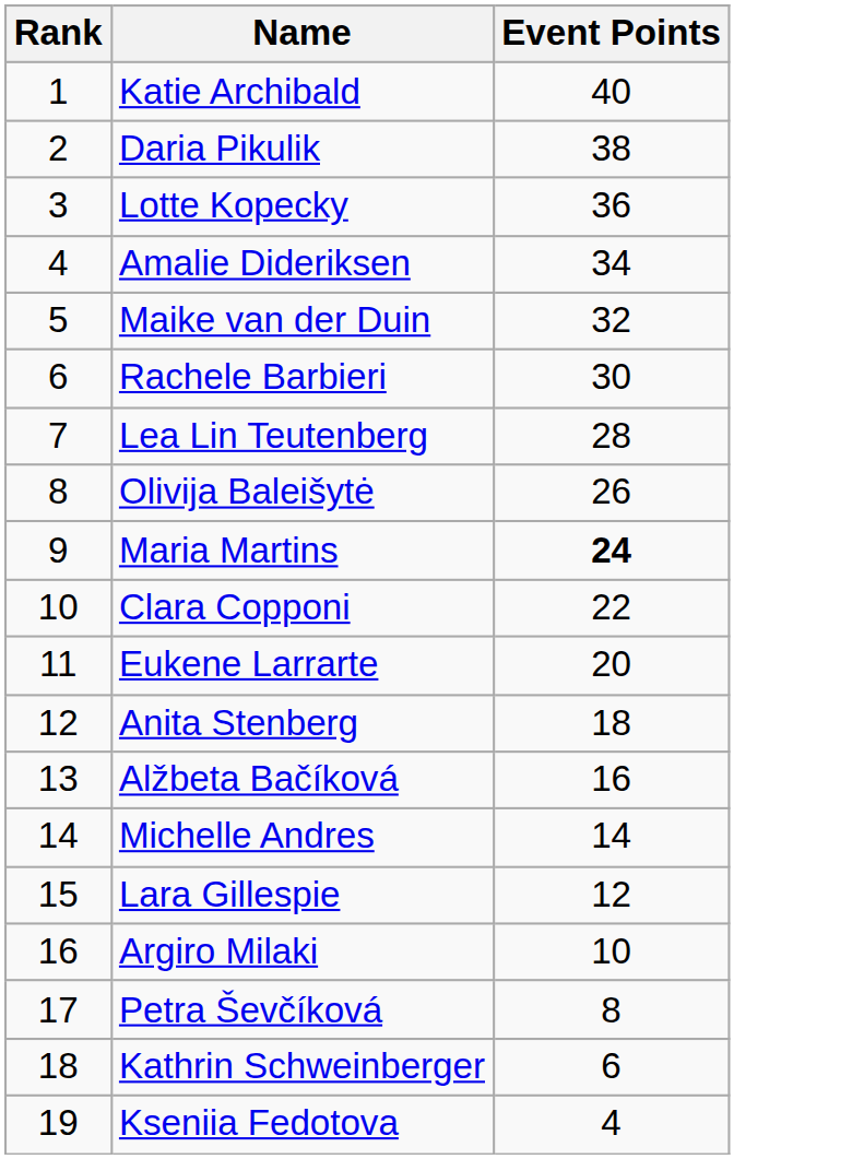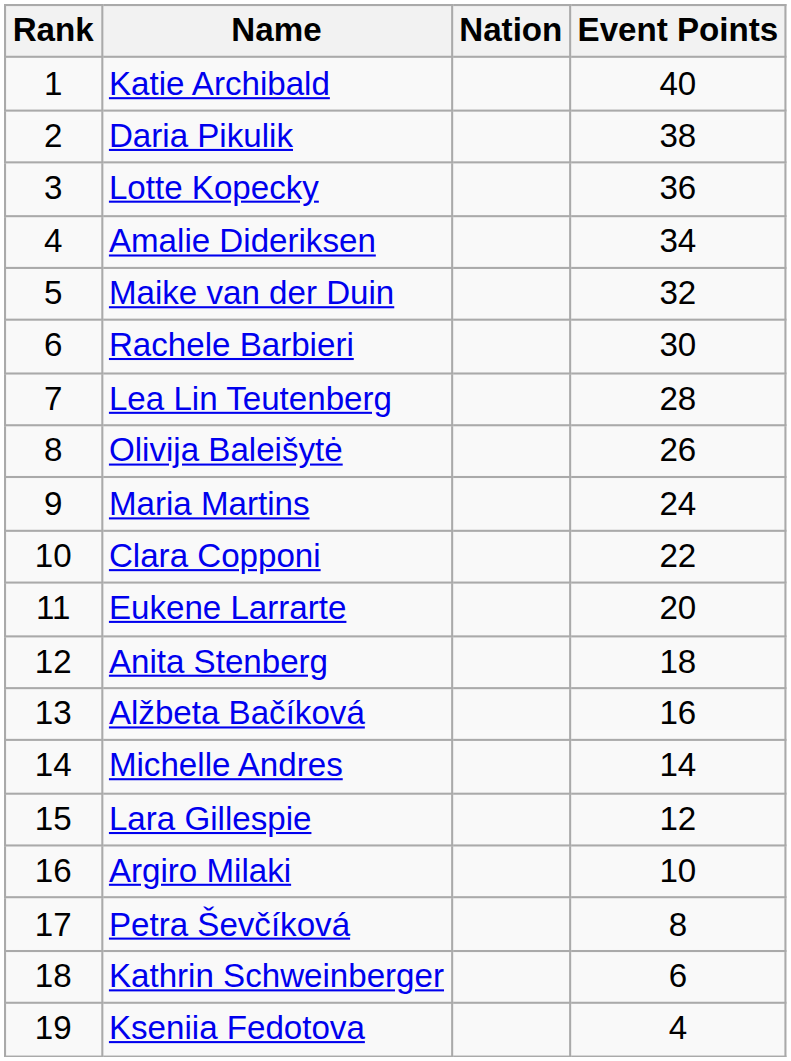 <table class="wikitable sortable" style="text-align:center">
 <tr>
 <th>Rank</th>
 <th>Name</th>
+<th>Nation</th>
 <th>Event Points</th>
 </tr>
 <tr>
 <td>1</td>
 <td align=left><a href='#'>Katie Archibald</a></td>
+<td align=left></td>
 <td>40</td>
 </tr>
 <tr>
 <td>2</td>
 <td align=left><a href='#'>Daria Pikulik</a></td>
+<td align=left></td>
 <td>38</td>
 </tr>
 <tr>
 <td>3</td>
 <td align=left><a href='#'>Lotte Kopecky</a></td>
+<td align=left></td>
 <td>36</td>
 </tr>
 <tr>
 <td>4</td>
 <td align=left><a href='#'>Amalie Dideriksen</a></td>
+<td align=left></td>
 <td>34</td>
 </tr>
 <tr>
 <td>5</td>
 <td align=left><a href='#'>Maike van der Duin</a></td>
+<td align=left></td>
 <td>32</td>
 </tr>
 <tr>
 <td>6</td>
 <td align=left><a href='#'>Rachele Barbieri</a></td>
+<td align=left></td>
 <td>30</td>
 </tr>
 <tr>
 <td>7</td>
 <td align=left><a href='#'>Lea Lin Teutenberg</a></td>
+<td align=left></td>
 <td>28</td>
 </tr>
 <tr>
 <td>8</td>
 <td align=left><a href='#'>Olivija Baleišytė</a></td>
+<td align=left></td>
 <td>26</td>
 </tr>
 <tr>
 <td>9</td>
 <td align=left><a href='#'>Maria Martins</a></td>
-<td><strong>24</strong></td>
+<td align=left></td>
+<td>24</td>
 </tr>
 <tr>
 <td>10</td>
 <td align=left><a href='#'>Clara Copponi</a></td>
+<td align=left></td>
 <td>22</td>
 </tr>
 <tr>
 <td>11</td>
 <td align=left><a href='#'>Eukene Larrarte</a></td>
+<td align=left></td>
 <td>20</td>
 </tr>
 <tr>
 <td>12</td>
 <td align=left><a href='#'>Anita Stenberg</a></td>
+<td align=left></td>
 <td>18</td>
 </tr>
 <tr>
 <td>13</td>
 <td align=left><a href='#'>Alžbeta Bačíková</a></td>
+<td align=left></td>
 <td>16</td>
 </tr>
 <tr>
 <td>14</td>
 <td align=left><a href='#'>Michelle Andres</a></td>
+<td align=left></td>
 <td>14</td>
 </tr>
 <tr>
 <td>15</td>
 <td align=left><a href='#'>Lara Gillespie</a></td>
+<td align=left></td>
 <td>12</td>
 </tr>
 <tr>
 <td>16</td>
 <td align=left><a href='#'>Argiro Milaki</a></td>
+<td align=left></td>
 <td>10</td>
 </tr>
 <tr>
 <td>17</td>
 <td align=left><a href='#'>Petra Ševčíková</a></td>
+<td align=left></td>
 <td>8</td>
 </tr>
 <tr>
 <td>18</td>
 <td align=left><a href='#'>Kathrin Schweinberger</a></td>
+<td align=left></td>
 <td>6</td>
 </tr>
 <tr>
 <td>19</td>
 <td align=left><a href='#'>Kseniia Fedotova</a></td>
+<td align=left></td>
 <td>4</td>
 </tr>
 </table>
